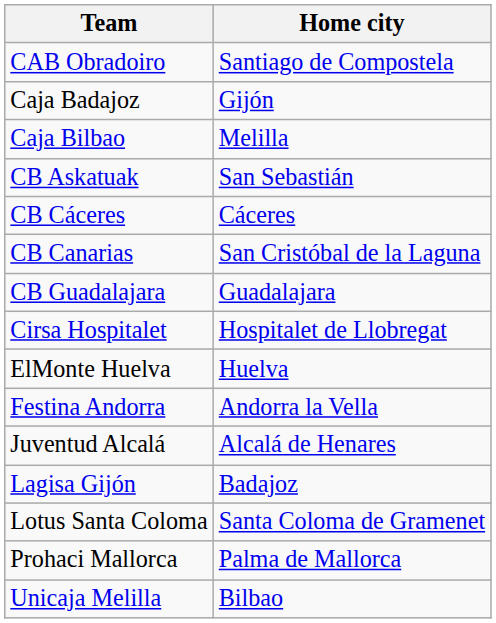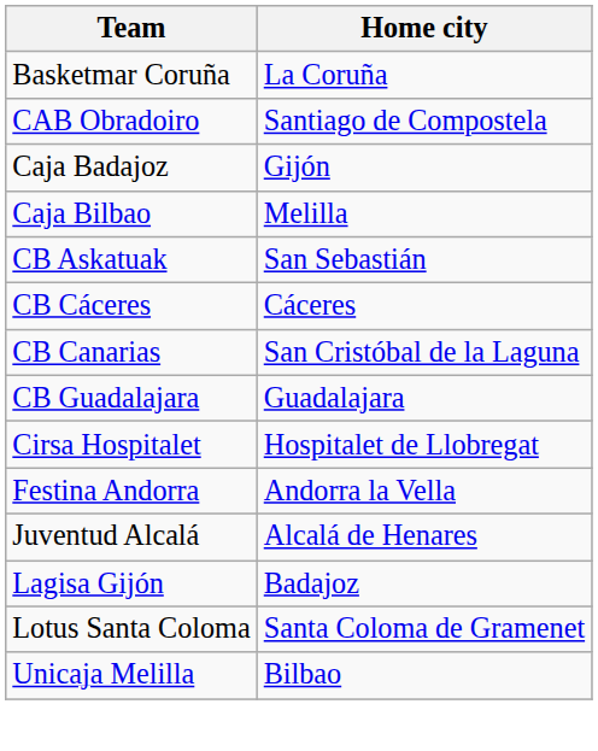 <table class="wikitable sortable">
 <tr>
 <th>Team</th>
 <th>Home city</th>
+</tr>
+<tr>
+<td>Basketmar Coruña</td>
+<td><a href='#'>La Coruña</a></td>
 </tr>
 <tr>
 <td><a href='#'>CAB Obradoiro</a></td>
 <td><a href='#'>Santiago de Compostela</a></td>
 </tr>
 <tr>
 <td>Caja Badajoz</td>
 <td><a href='#'>Gijón</a></td>
 </tr>
 <tr>
 <td><a href='#'>Caja Bilbao</a></td>
 <td><a href='#'>Melilla</a></td>
 </tr>
 <tr>
 <td><a href='#'>CB Askatuak</a></td>
 <td><a href='#'>San Sebastián</a></td>
 </tr>
 <tr>
 <td><a href='#'>CB Cáceres</a></td>
 <td><a href='#'>Cáceres</a></td>
 </tr>
 <tr>
 <td><a href='#'>CB Canarias</a></td>
 <td><a href='#'>San Cristóbal de la Laguna</a></td>
 </tr>
 <tr>
 <td><a href='#'>CB Guadalajara</a></td>
 <td><a href='#'>Guadalajara</a></td>
 </tr>
 <tr>
 <td><a href='#'>Cirsa Hospitalet</a></td>
 <td><a href='#'>Hospitalet de Llobregat</a></td>
 </tr>
 <tr>
-<td>ElMonte Huelva</td>
-<td><a href='#'>Huelva</a></td>
-</tr>
-<tr>
 <td><a href='#'>Festina Andorra</a></td>
 <td> <a href='#'>Andorra la Vella</a></td>
 </tr>
 <tr>
 <td>Juventud Alcalá</td>
 <td><a href='#'>Alcalá de Henares</a></td>
 </tr>
 <tr>
 <td><a href='#'>Lagisa Gijón</a></td>
 <td><a href='#'>Badajoz</a></td>
 </tr>
 <tr>
 <td>Lotus Santa Coloma</td>
 <td><a href='#'>Santa Coloma de Gramenet</a></td>
 </tr>
 <tr>
-<td>Prohaci Mallorca</td>
-<td><a href='#'>Palma de Mallorca</a></td>
-</tr>
-<tr>
 <td><a href='#'>Unicaja Melilla</a></td>
 <td><a href='#'>Bilbao</a></td>
 </tr>
 </table>
